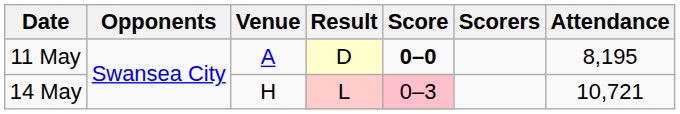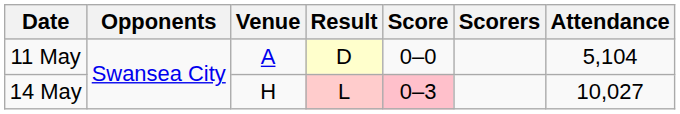 <table class="wikitable" style="text-align:center">
 <tr>
 <th>Date</th>
 <th>Opponents</th>
 <th>Venue</th>
 <th>Result</th>
 <th>Score</th>
 <th>Scorers</th>
 <th>Attendance</th>
 </tr>
 <tr>
 <td>11 May</td>
 <td rowspan=2><a href='#'>Swansea City</a></td>
 <td><a href='#'>A</a></td>
 <td style="background-color:#FFFFCC">D</td>
-<td><strong>0–0</strong></td>
+<td>0–0</td>
 <td align="left"></td>
-<td>8,195</td>
+<td>5,104</td>
 </tr>
 <tr>
 <td>14 May</td>
 <td>H</td>
 <td style="background-color:#FFCCCC">L</td>
 <td style="background: pink;">0–3</td>
 <td align="left"></td>
-<td>10,721</td>
+<td>10,027</td>
 </tr>
 </table>
